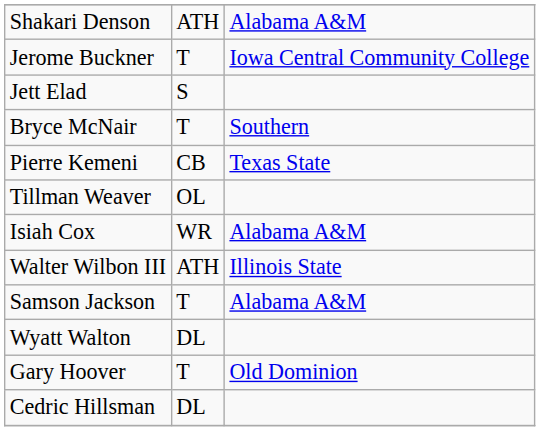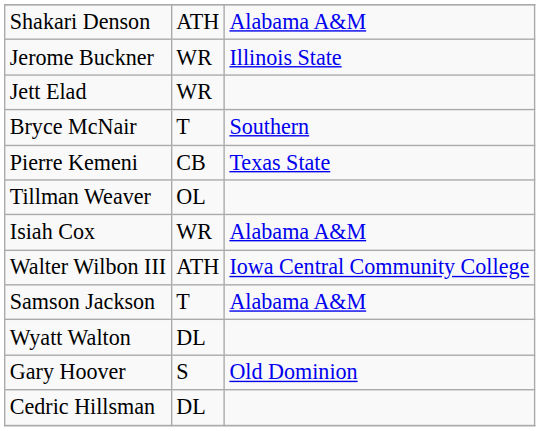 <table class="wikitable">
 <tr>
 </tr>
 <tr>
 <td>Shakari Denson</td>
 <td>ATH</td>
 <td><a href='#'>Alabama A&M</a></td>
 </tr>
 <tr>
 <td>Jerome Buckner</td>
-<td>T</td>
-<td><a href='#'>Iowa Central Community College</a></td>
+<td>WR</td>
+<td><a href='#'>Illinois State</a></td>
 </tr>
 <tr>
 <td>Jett Elad</td>
-<td>S</td>
+<td>WR</td>
 <td></td>
 </tr>
 <tr>
 <td>Bryce McNair</td>
 <td>T</td>
 <td><a href='#'>Southern</a></td>
 </tr>
 <tr>
 <td>Pierre Kemeni</td>
 <td>CB</td>
 <td><a href='#'>Texas State</a></td>
 </tr>
 <tr>
 <td>Tillman Weaver</td>
 <td>OL</td>
 <td></td>
 </tr>
 <tr>
 <td>Isiah Cox</td>
 <td>WR</td>
 <td><a href='#'>Alabama A&M</a></td>
 </tr>
 <tr>
 <td>Walter Wilbon III</td>
 <td>ATH</td>
-<td><a href='#'>Illinois State</a></td>
+<td><a href='#'>Iowa Central Community College</a></td>
 </tr>
 <tr>
 <td>Samson Jackson</td>
 <td>T</td>
 <td><a href='#'>Alabama A&M</a></td>
 </tr>
 <tr>
 <td>Wyatt Walton</td>
 <td>DL</td>
 <td></td>
 </tr>
 <tr>
 <td>Gary Hoover</td>
-<td>T</td>
+<td>S</td>
 <td><a href='#'>Old Dominion</a></td>
 </tr>
 <tr>
 <td>Cedric Hillsman</td>
 <td>DL</td>
 <td></td>
 </tr>
 <tr>
 </tr>
 </table>
